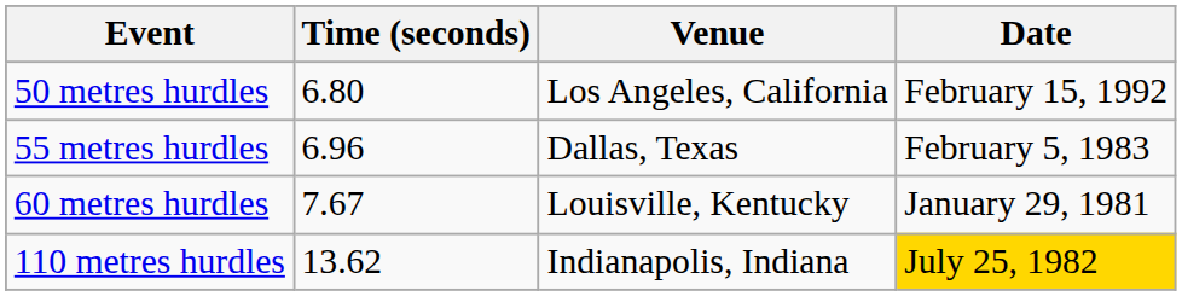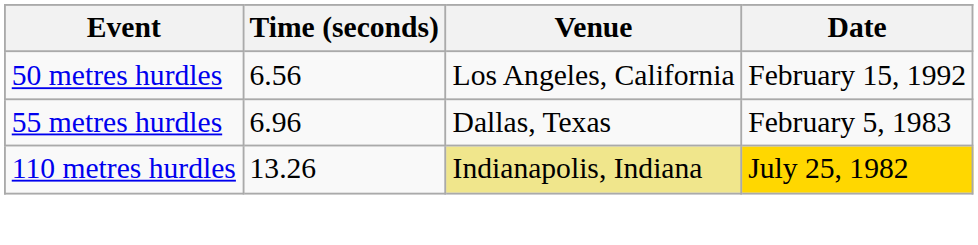 <table class="wikitable">
 <tr>
 <th>Event</th>
 <th>Time (seconds)</th>
 <th>Venue</th>
 <th>Date</th>
 </tr>
 <tr>
 <td><a href='#'>50 metres hurdles</a></td>
-<td>6.80</td>
+<td>6.56</td>
 <td>Los Angeles, California</td>
 <td>February 15, 1992</td>
 </tr>
 <tr>
 <td><a href='#'>55 metres hurdles</a></td>
 <td>6.96</td>
 <td>Dallas, Texas</td>
 <td>February 5, 1983</td>
 </tr>
 <tr>
-<td><a href='#'>60 metres hurdles</a></td>
-<td>7.67</td>
-<td>Louisville, Kentucky</td>
-<td>January 29, 1981</td>
-</tr>
-<tr>
 <td><a href='#'>110 metres hurdles</a></td>
-<td>13.62</td>
-<td>Indianapolis, Indiana</td>
+<td>13.26</td>
+<td style="background: khaki;">Indianapolis, Indiana</td>
 <td style="background: gold;">July 25, 1982</td>
 </tr>
 </table>
